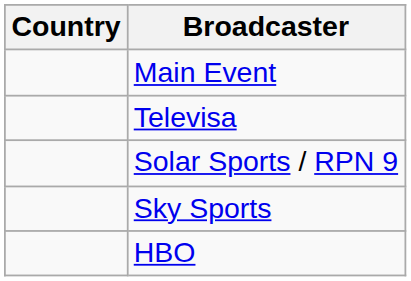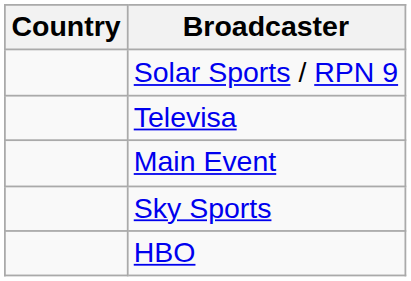 <table class="wikitable">
 <tr>
 <th align=center>Country</th>
 <th align=center>Broadcaster</th>
 </tr>
 <tr>
 <td></td>
-<td><a href='#'>Main Event</a></td>
+<td><a href='#'>Solar Sports</a> / <a href='#'>RPN 9</a></td>
 </tr>
 <tr>
 <td></td>
 <td><a href='#'>Televisa</a></td>
 </tr>
 <tr>
 <td></td>
-<td><a href='#'>Solar Sports</a> / <a href='#'>RPN 9</a></td>
+<td><a href='#'>Main Event</a></td>
 </tr>
 <tr>
 <td></td>
 <td><a href='#'>Sky Sports</a></td>
 </tr>
 <tr>
 <td></td>
 <td><a href='#'>HBO</a></td>
 </tr>
 </table>
